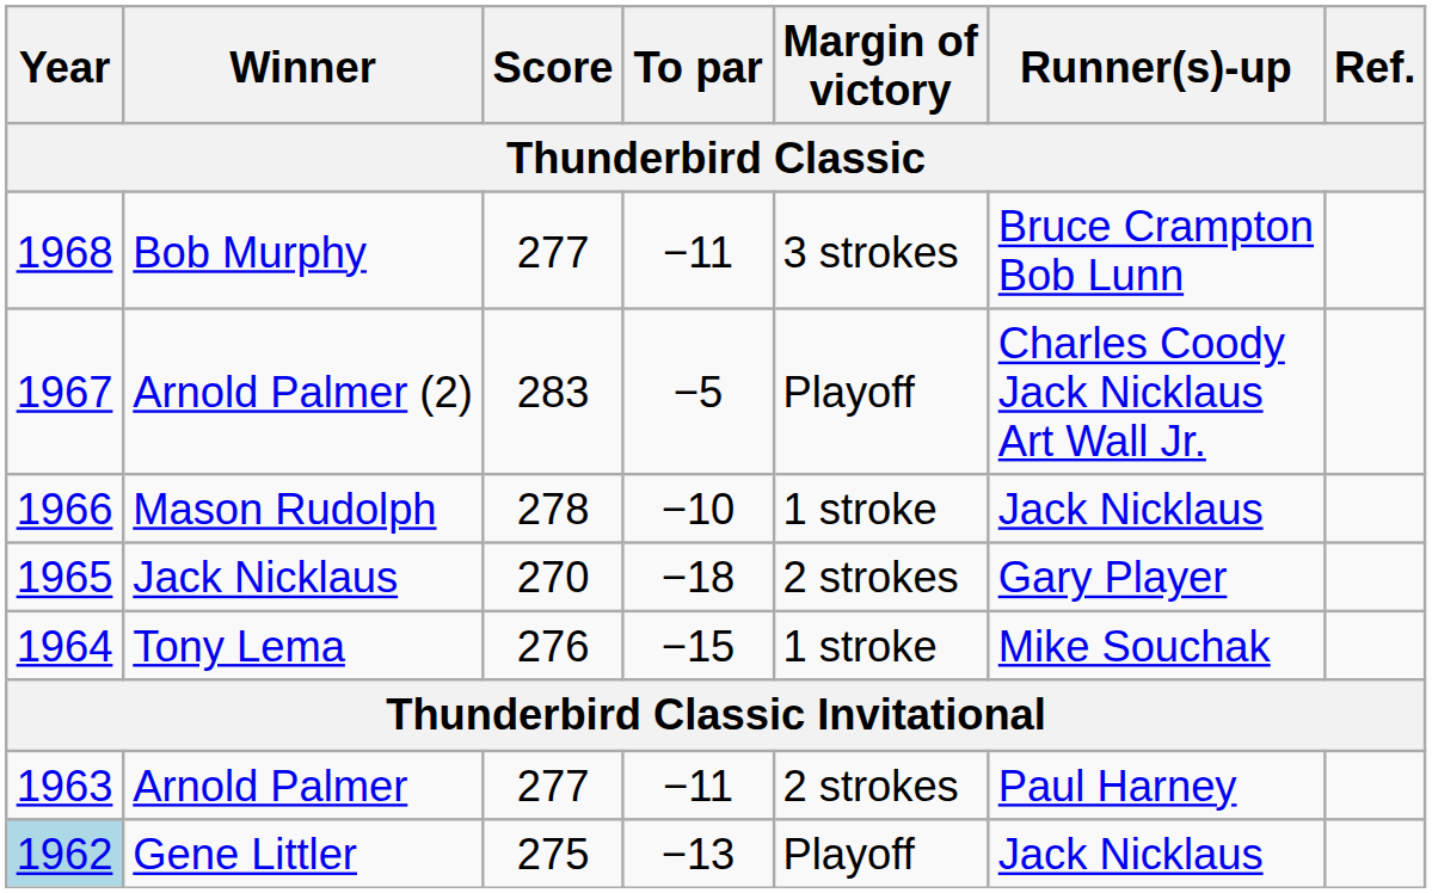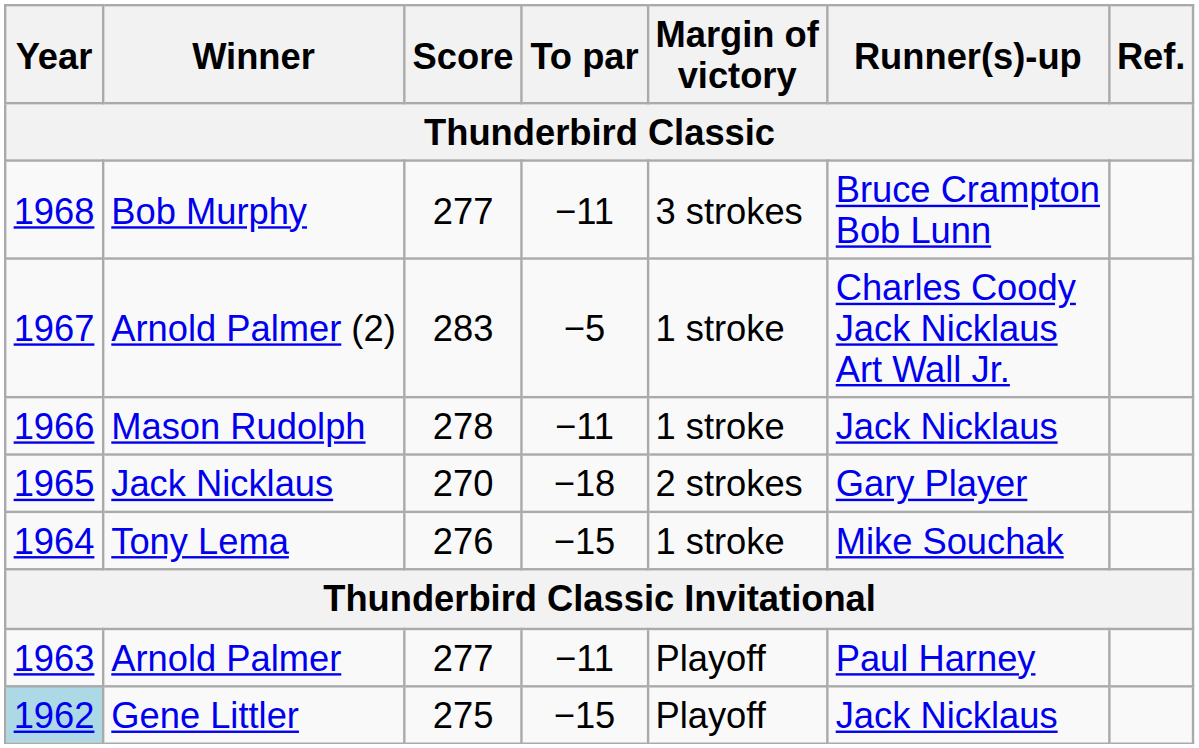 <table class=wikitable style="font-size:95%">
 <tr>
 <th>Year</th>
 <th>Winner</th>
 <th>Score</th>
 <th>To par</th>
 <th>Margin of<br>victory</th>
 <th>Runner(s)-up</th>
 <th>Ref.</th>
 </tr>
 <tr>
 <th colspan=7>Thunderbird Classic</th>
 </tr>
 <tr>
 <td><a href='#'>1968</a></td>
 <td> <a href='#'>Bob Murphy</a></td>
 <td align=center>277</td>
 <td align=center>−11</td>
 <td>3 strokes</td>
 <td> <a href='#'>Bruce Crampton</a><br> <a href='#'>Bob Lunn</a></td>
 <td></td>
 </tr>
 <tr>
 <td><a href='#'>1967</a></td>
 <td> <a href='#'>Arnold Palmer</a> (2)</td>
 <td align=center>283</td>
 <td align=center>−5</td>
-<td>Playoff</td>
+<td>1 stroke</td>
 <td> <a href='#'>Charles Coody</a><br> <a href='#'>Jack Nicklaus</a><br> <a href='#'>Art Wall Jr.</a></td>
 <td></td>
 </tr>
 <tr>
 <td><a href='#'>1966</a></td>
 <td> <a href='#'>Mason Rudolph</a></td>
 <td align=center>278</td>
-<td align=center>−10</td>
+<td align=center>−11</td>
 <td>1 stroke</td>
 <td> <a href='#'>Jack Nicklaus</a></td>
 <td></td>
 </tr>
 <tr>
 <td><a href='#'>1965</a></td>
 <td> <a href='#'>Jack Nicklaus</a></td>
 <td align=center>270</td>
 <td align=center>−18</td>
 <td>2 strokes</td>
 <td> <a href='#'>Gary Player</a></td>
 <td></td>
 </tr>
 <tr>
 <td><a href='#'>1964</a></td>
 <td> <a href='#'>Tony Lema</a></td>
 <td align=center>276</td>
 <td align=center>−15</td>
 <td>1 stroke</td>
 <td> <a href='#'>Mike Souchak</a></td>
 <td></td>
 </tr>
 <tr>
 <th colspan=7>Thunderbird Classic Invitational</th>
 </tr>
 <tr>
 <td><a href='#'>1963</a></td>
 <td> <a href='#'>Arnold Palmer</a></td>
 <td align=center>277</td>
 <td align=center>−11</td>
-<td>2 strokes</td>
+<td>Playoff</td>
 <td> <a href='#'>Paul Harney</a></td>
 <td></td>
 </tr>
 <tr>
 <td style="background: lightblue;"><a href='#'>1962</a></td>
 <td> <a href='#'>Gene Littler</a></td>
 <td align=center>275</td>
-<td align=center>−13</td>
+<td align=center>−15</td>
 <td>Playoff</td>
 <td> <a href='#'>Jack Nicklaus</a></td>
 <td></td>
 </tr>
 </table>
